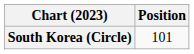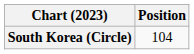 <table class="wikitable plainrowheaders" style="text-align:center">
 <tr>
 <th scope="col">Chart (2023)</th>
 <th scope="col">Position</th>
 </tr>
 <tr>
 <th scope="row">South Korea (Circle)</th>
-<td>101</td>
+<td>104</td>
 </tr>
 </table>
